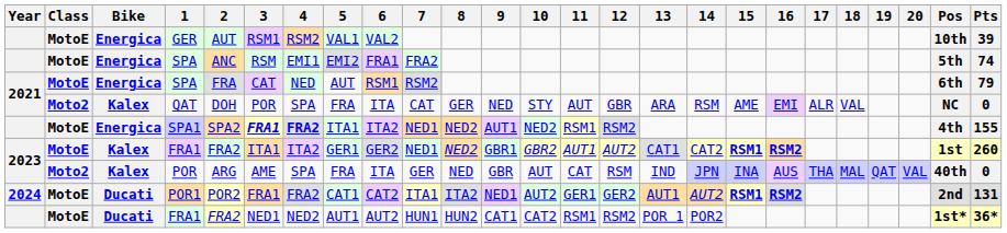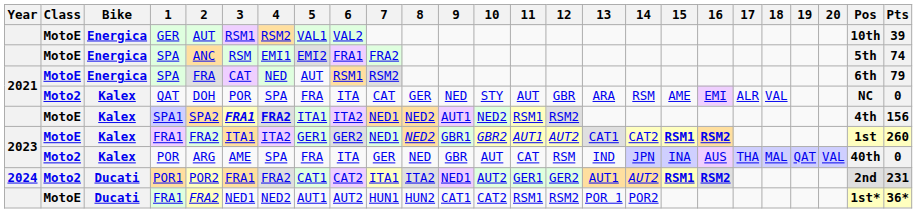 <table class="wikitable" style="text-align:center">
 <tr>
 <th>Year</th>
 <th>Class</th>
 <th>Bike</th>
 <th>1</th>
 <th>2</th>
 <th>3</th>
 <th>4</th>
 <th>5</th>
 <th>6</th>
 <th>7</th>
 <th>8</th>
 <th>9</th>
 <th>10</th>
 <th>11</th>
 <th>12</th>
 <th>13</th>
 <th>14</th>
 <th>15</th>
 <th>16</th>
 <th>17</th>
 <th>18</th>
 <th>19</th>
 <th>20</th>
 <th>Pos</th>
 <th>Pts</th>
 </tr>
 <tr>
 <th></th>
 <th>MotoE</th>
 <th><a href='#'>Energica</a></th>
 <td style="background:#dfffdf;"><a href='#'>GER</a><br></td>
 <td style="background:#dfffdf;"><a href='#'>AUT</a><br></td>
 <td style="background:#efcfff;"><a href='#'>RSM1</a><br></td>
 <td style="background:#ffdf9f;"><a href='#'>RSM2</a><br></td>
 <td style="background:#dfffdf;"><a href='#'>VAL1</a><br></td>
 <td style="background:#dfffdf;"><a href='#'>VAL2</a><br></td>
 <td></td>
 <td></td>
 <td></td>
 <td></td>
 <td></td>
 <td></td>
 <td></td>
 <td></td>
 <td></td>
 <td></td>
 <td></td>
 <td></td>
 <td></td>
 <td></td>
 <th>10th</th>
 <th>39</th>
 </tr>
 <tr>
 <th></th>
 <th>MotoE</th>
 <th><a href='#'>Energica</a></th>
 <td style="background:#dfffdf;"><a href='#'>SPA</a><br></td>
 <td style="background:#ffdf9f;"><a href='#'>ANC</a><br></td>
 <td style="background:#dfffdf;"><a href='#'>RSM</a><br></td>
 <td style="background:#dfffdf;"><a href='#'>EMI1</a><br></td>
 <td style="background:#dfdfdf;"><a href='#'>EMI2</a><br></td>
 <td style="background:#efcfff;"><a href='#'>FRA1</a><br></td>
 <td style="background:#dfffdf;"><a href='#'>FRA2</a><br></td>
 <td></td>
 <td></td>
 <td></td>
 <td></td>
 <td></td>
 <td></td>
 <td></td>
 <td></td>
 <td></td>
 <td></td>
 <td></td>
 <td></td>
 <td></td>
 <th>5th</th>
 <th>74</th>
 </tr>
 <tr>
 <th rowspan=2>2021</th>
 <th><a href='#'>MotoE</a></th>
 <th><a href='#'>Energica</a></th>
 <td style="background:#dfffdf;"><a href='#'>SPA</a><br></td>
 <td style="background:#dfdfdf;"><a href='#'>FRA</a><br></td>
 <td style="background:#efcfff;"><a href='#'>CAT</a><br></td>
 <td style="background:#dfffdf;"><a href='#'>NED</a><br></td>
 <td><a href='#'>AUT</a></td>
 <td style="background:#ffdf9f;"><a href='#'>RSM1</a><br></td>
 <td style="background:#dfdfdf;"><a href='#'>RSM2</a><br></td>
 <td></td>
 <td></td>
 <td></td>
 <td></td>
 <td></td>
 <td></td>
 <td></td>
 <td></td>
 <td></td>
 <td></td>
 <td></td>
 <td></td>
 <td></td>
 <th>6th</th>
 <th>79</th>
 </tr>
 <tr>
 <th><a href='#'>Moto2</a></th>
 <th><a href='#'>Kalex</a></th>
 <td><a href='#'>QAT</a></td>
 <td><a href='#'>DOH</a></td>
 <td><a href='#'>POR</a></td>
 <td><a href='#'>SPA</a></td>
 <td><a href='#'>FRA</a></td>
 <td><a href='#'>ITA</a></td>
 <td><a href='#'>CAT</a></td>
 <td><a href='#'>GER</a></td>
 <td><a href='#'>NED</a></td>
 <td><a href='#'>STY</a></td>
 <td><a href='#'>AUT</a></td>
 <td><a href='#'>GBR</a></td>
 <td><a href='#'>ARA</a></td>
 <td><a href='#'>RSM</a></td>
 <td><a href='#'>AME</a></td>
 <td style="background:#efcfff;"><a href='#'>EMI</a><br></td>
 <td><a href='#'>ALR</a></td>
 <td><a href='#'>VAL</a></td>
 <td></td>
 <td></td>
 <th>NC</th>
 <th>0</th>
 </tr>
 <tr>
 <th></th>
 <th>MotoE</th>
-<th><a href='#'>Energica</a></th>
+<th><a href='#'>Kalex</a></th>
 <td style="background:#cfcfff;"><a href='#'>SPA1</a><br></td>
 <td style="background:#ffdf9f;"><a href='#'>SPA2</a><br></td>
 <td style="background:#ffffbf;"><strong><em><a href='#'>FRA1</a></em></strong><br></td>
 <td style="background:#dfdfdf;"><strong><a href='#'>FRA2</a></strong><br></td>
 <td style="background:#dfffdf;"><a href='#'>ITA1</a><br></td>
 <td style="background:#efcfff;"><a href='#'>ITA2</a><br></td>
 <td style="background:#ffdf9f;"><a href='#'>NED1</a><br></td>
 <td style="background:#ffdf9f;"><a href='#'>NED2</a><br></td>
 <td style="background:#efcfff;"><a href='#'>AUT1</a><br></td>
 <td style="background:#DFFFDF;"><a href='#'>NED2</a><br></td>
 <td style="background:#ffffbf;"><a href='#'>RSM1</a><br></td>
 <td style="background:#dfdfdf;"><a href='#'>RSM2</a><br></td>
 <td></td>
 <td></td>
 <td></td>
 <td></td>
 <td></td>
 <td></td>
 <td></td>
 <td></td>
 <th>4th</th>
-<th>155</th>
+<th>156</th>
 </tr>
 <tr>
 <th rowspan=2>2023</th>
 <th><a href='#'>MotoE</a></th>
 <th><a href='#'>Kalex</a></th>
 <td style="background:#efcfff;"><a href='#'>FRA1</a><br></td>
 <td style="background:#dfffdf;"><a href='#'>FRA2</a><br></td>
 <td style="background:#ffdf9f;"><a href='#'>ITA1</a><br></td>
 <td style="background:#efcfff;"><a href='#'>ITA2</a><br></td>
 <td style="background:#dfffdf;"><a href='#'>GER1</a><br></td>
 <td style="background:#dfdfdf;"><a href='#'>GER2</a><br></td>
 <td style="background:#dfffdf;"><a href='#'>NED1</a><br></td>
 <td style="background:#ffdf9f;"><em><a href='#'>NED2</a></em><br></td>
 <td style="background:#dfffdf;"><a href='#'>GBR1</a><br></td>
 <td style="background:#ffffbf;"><em><a href='#'>GBR2</a></em><br></td>
 <td style="background:#ffffbf;"><em><a href='#'>AUT1</a></em><br></td>
 <td style="background:#ffffbf;"><em><a href='#'>AUT2</a></em><br></td>
 <td style="background:#dfdfdf;"><a href='#'>CAT1</a><br></td>
 <td style="background:#ffffbf;"><a href='#'>CAT2</a><br></td>
 <td style="background:#ffffbf;"><strong><a href='#'>RSM1</a></strong><br></td>
 <td style="background:#ffdf9f;"><strong><a href='#'>RSM2</a></strong><br></td>
 <td></td>
 <td></td>
 <td></td>
 <td></td>
 <th style="background:#ffffbf;">1st</th>
 <th style="background:#ffffbf;">260</th>
 </tr>
 <tr>
 <th><a href='#'>Moto2</a></th>
 <th><a href='#'>Kalex</a></th>
 <td><a href='#'>POR</a></td>
 <td><a href='#'>ARG</a></td>
 <td><a href='#'>AME</a></td>
 <td><a href='#'>SPA</a></td>
 <td><a href='#'>FRA</a></td>
 <td><a href='#'>ITA</a></td>
 <td><a href='#'>GER</a></td>
 <td><a href='#'>NED</a></td>
 <td><a href='#'>GBR</a></td>
 <td><a href='#'>AUT</a></td>
 <td><a href='#'>CAT</a></td>
 <td><a href='#'>RSM</a></td>
 <td><a href='#'>IND</a></td>
 <td style="background:#cfcfff;"><a href='#'>JPN</a><br></td>
 <td style="background:#cfcfff;"><a href='#'>INA</a><br></td>
 <td style="background:#efcfff;"><a href='#'>AUS</a><br></td>
 <td style="background:#cfcfff;"><a href='#'>THA</a><br></td>
 <td style="background:#cfcfff;"><a href='#'>MAL</a><br></td>
 <td style="background:#cfcfff;"><a href='#'>QAT</a><br></td>
 <td style="background:#cfcfff;"><a href='#'>VAL</a><br></td>
 <th>40th</th>
 <th>0</th>
 </tr>
 <tr>
 <th><a href='#'>2024</a></th>
-<th>MotoE</th>
+<th><a href='#'>Moto2</a></th>
 <th><a href='#'>Ducati</a></th>
 <td style="background:#FFDF9F;"><a href='#'>POR1</a><br></td>
 <td style="background:#FFFFBF;"><a href='#'>POR2</a><br></td>
 <td style="background:#FFDF9F;"><a href='#'>FRA1</a><br></td>
 <td style="background:#DFDFDF;"><a href='#'>FRA2</a><br></td>
 <td style="background:#DFFFDF;"><a href='#'>CAT1</a><br></td>
 <td style="background:#EFCFFF;"><a href='#'>CAT2</a><br></td>
 <td style="background:#FFFFBF;"><a href='#'>ITA1</a><br></td>
 <td style="background:#DFDFDF;"><a href='#'>ITA2</a><br></td>
 <td style="background:#EFCFFF;"><a href='#'>NED1</a><br></td>
 <td style="background:#dfffdf;"><a href='#'>AUT2</a><br></td>
 <td style="background:#DFFFDF;"><a href='#'>GER1</a><br></td>
 <td style="background:#DFFFDF;"><a href='#'>GER2</a><br></td>
 <td style="background:#FFDF9F;"><a href='#'>AUT1</a><br></td>
 <td style="background:#FFDF9F;"><em><a href='#'>AUT2</a></em><br></td>
 <td style="background:#FFFFBF;"><strong><a href='#'>RSM1</a></strong><br></td>
 <td style="background:#DFDFDF;"><strong><a href='#'>RSM2</a></strong><br></td>
 <td></td>
 <td></td>
 <td></td>
 <td></td>
 <th style="background:#DFDFDF;">2nd</th>
-<th style="background:#DFDFDF;">131</th>
+<th style="background:#DFDFDF;">231</th>
 </tr>
 <tr>
 <th></th>
 <th>MotoE</th>
 <th><a href='#'>Ducati</a></th>
 <td style="background:#dfffdf;"><a href='#'>FRA1</a><br></td>
 <td style="background:#ffffbf;"><em><a href='#'>FRA2</a></em><br></td>
 <td><a href='#'>NED1</a></td>
 <td><a href='#'>NED2</a></td>
 <td><a href='#'>AUT1</a></td>
 <td><a href='#'>AUT2</a></td>
 <td><a href='#'>HUN1</a></td>
 <td><a href='#'>HUN2</a></td>
 <td><a href='#'>CAT1</a></td>
 <td><a href='#'>CAT2</a></td>
 <td><a href='#'>RSM1</a></td>
 <td><a href='#'>RSM2</a></td>
 <td><a href='#'>POR 1</a></td>
 <td><a href='#'>POR2</a></td>
 <td></td>
 <td></td>
 <td></td>
 <td></td>
 <td></td>
 <td></td>
 <th style="background:#FFFFBF;">1st*</th>
 <th style="background:#FFFFBF;">36*</th>
 </tr>
 </table>
